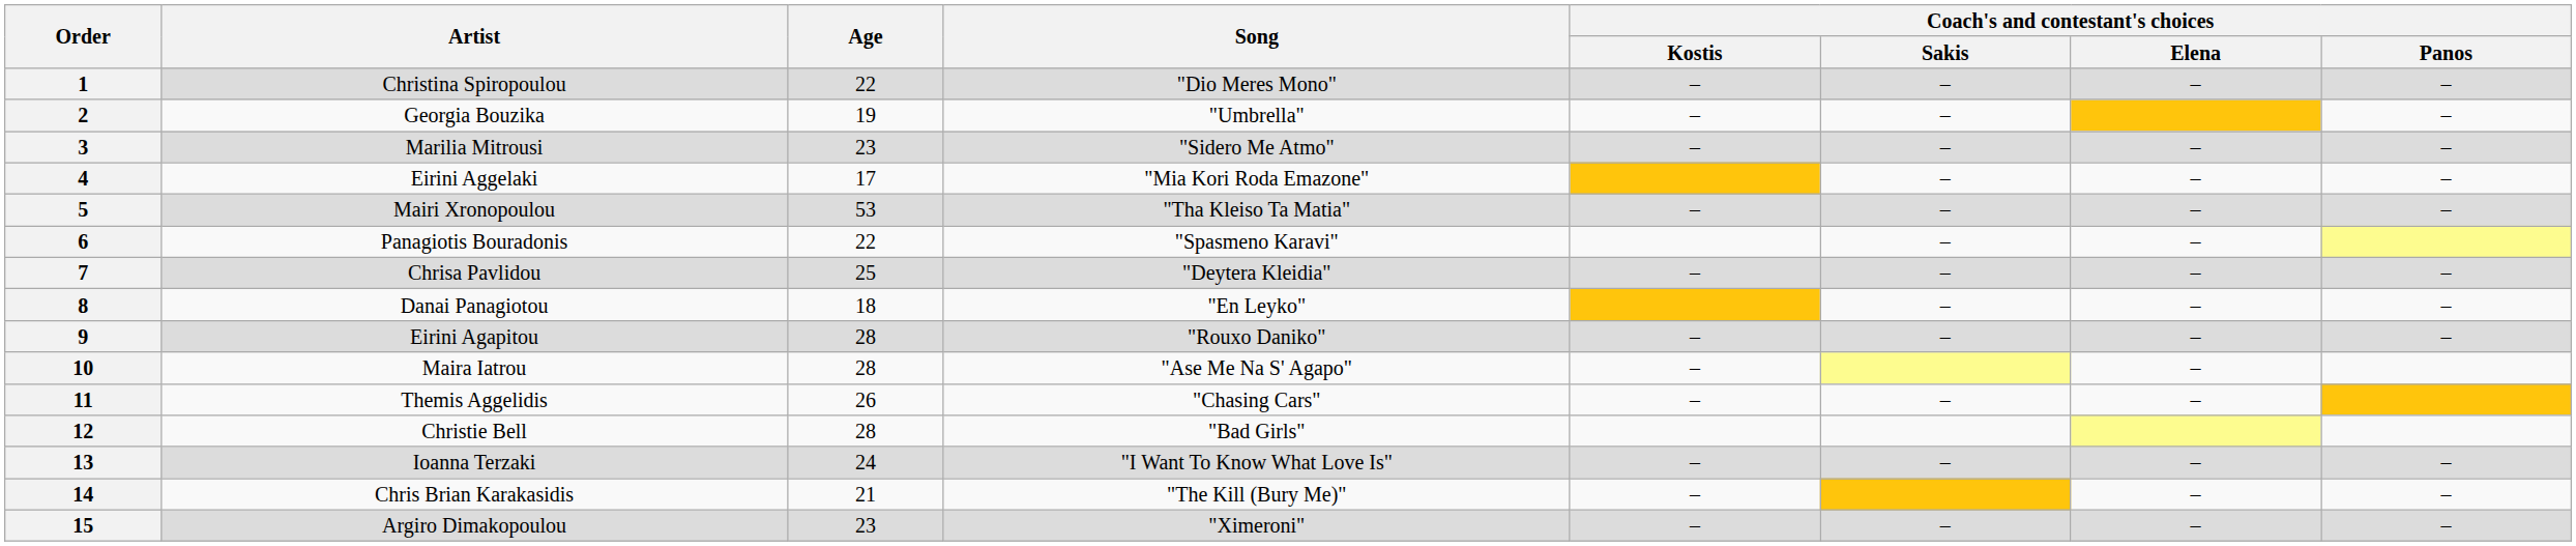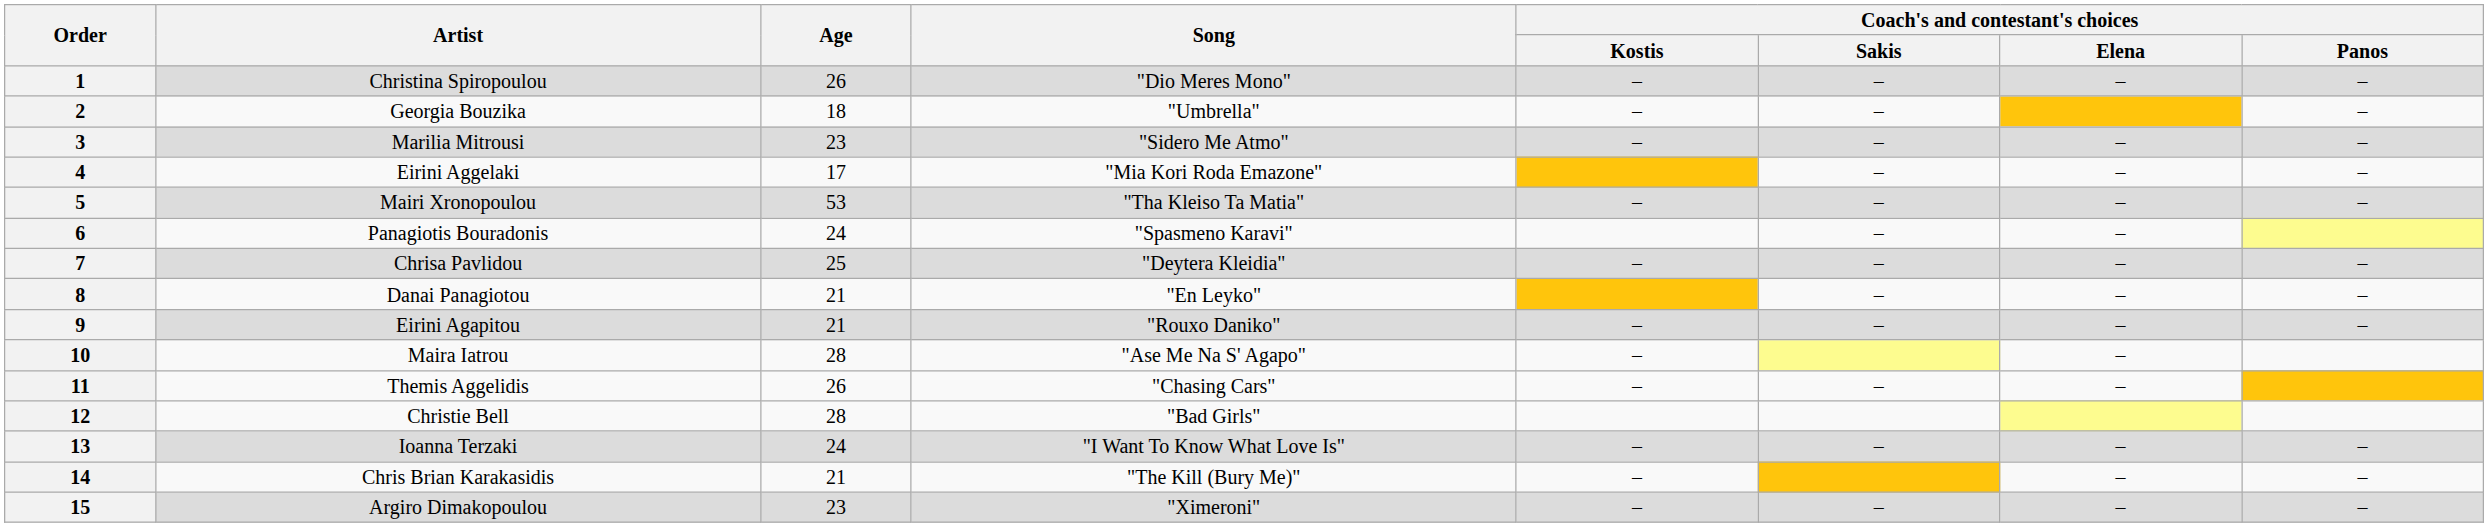 <table class="wikitable" style="text-align:center; line-height:17px; width:100%;">
 <tr>
 <th scope="col" rowspan="2" width="05%">Order</th>
 <th scope="col" rowspan="2" width="20%">Artist</th>
 <th scope="col" rowspan="2" width="05%">Age</th>
 <th scope="col" rowspan="2" width="20%">Song</th>
 <th scope="col" colspan="4" width="32%">Coach's and contestant's choices</th>
 </tr>
 <tr>
 <th width="08%">Kostis</th>
 <th width="08%">Sakis</th>
 <th width="08%">Elena</th>
 <th width="08%">Panos</th>
 </tr>
 <tr style="background: #DCDCDC;" |>
 <th>1</th>
 <td>Christina Spiropoulou</td>
-<td>22</td>
+<td>26</td>
 <td>"Dio Meres Mono"</td>
 <td>–</td>
 <td>–</td>
 <td>–</td>
 <td>–</td>
 </tr>
 <tr>
 <th>2</th>
 <td>Georgia Bouzika</td>
-<td>19</td>
+<td>18</td>
 <td>"Umbrella"</td>
 <td>–</td>
 <td>–</td>
 <td style="background: #FFC50C;"></td>
 <td>–</td>
 </tr>
 <tr style="background: #DCDCDC;" |>
 <th>3</th>
 <td>Marilia Mitrousi</td>
 <td>23</td>
 <td>"Sidero Me Atmo"</td>
 <td>–</td>
 <td>–</td>
 <td>–</td>
 <td>–</td>
 </tr>
 <tr>
 <th>4</th>
 <td>Eirini Aggelaki</td>
 <td>17</td>
 <td>"Mia Kori Roda Emazone"</td>
 <td style="background: #FFC50C;"></td>
 <td>–</td>
 <td>–</td>
 <td>–</td>
 </tr>
 <tr style="background: #DCDCDC;" |>
 <th>5</th>
 <td>Mairi Xronopoulou</td>
 <td>53</td>
 <td>"Tha Kleiso Ta Matia"</td>
 <td>–</td>
 <td>–</td>
 <td>–</td>
 <td>–</td>
 </tr>
 <tr>
 <th>6</th>
 <td>Panagiotis Bouradonis</td>
-<td>22</td>
+<td>24</td>
 <td>"Spasmeno Karavi"</td>
 <td></td>
 <td>–</td>
 <td>–</td>
 <td style="background: #fdfc8f;"></td>
 </tr>
 <tr style="background: #DCDCDC;" |>
 <th>7</th>
 <td>Chrisa Pavlidou</td>
 <td>25</td>
 <td>"Deytera Kleidia"</td>
 <td>–</td>
 <td>–</td>
 <td>–</td>
 <td>–</td>
 </tr>
 <tr>
 <th>8</th>
 <td>Danai Panagiotou</td>
-<td>18</td>
+<td>21</td>
 <td>"En Leyko"</td>
 <td style="background: #FFC50C;"></td>
 <td>–</td>
 <td>–</td>
 <td>–</td>
 </tr>
 <tr style="background: #DCDCDC;" |>
 <th>9</th>
 <td>Eirini Agapitou</td>
-<td>28</td>
+<td>21</td>
 <td>"Rouxo Daniko"</td>
 <td>–</td>
 <td>–</td>
 <td>–</td>
 <td>–</td>
 </tr>
 <tr>
 <th>10</th>
 <td>Maira Iatrou</td>
 <td>28</td>
 <td>"Ase Me Na S' Agapo"</td>
 <td>–</td>
 <td style="background: #fdfc8f;"></td>
 <td>–</td>
 <td></td>
 </tr>
 <tr>
 <th>11</th>
 <td>Themis Aggelidis</td>
 <td>26</td>
 <td>"Chasing Cars"</td>
 <td>–</td>
 <td>–</td>
 <td>–</td>
 <td style="background: #FFC50C;"></td>
 </tr>
 <tr>
 <th>12</th>
 <td>Christie Bell</td>
 <td>28</td>
 <td>"Bad Girls"</td>
 <td></td>
 <td></td>
 <td style="background: #fdfc8f;"></td>
 <td></td>
 </tr>
 <tr style="background: #DCDCDC;" |>
 <th>13</th>
 <td>Ioanna Terzaki</td>
 <td>24</td>
 <td>"I Want To Know What Love Is"</td>
 <td>–</td>
 <td>–</td>
 <td>–</td>
 <td>–</td>
 </tr>
 <tr>
 <th>14</th>
 <td>Chris Brian Karakasidis</td>
 <td>21</td>
 <td>"The Kill (Bury Me)"</td>
 <td>–</td>
 <td style="background: #FFC50C;"></td>
 <td>–</td>
 <td>–</td>
 </tr>
 <tr style="background: #DCDCDC;" |>
 <th>15</th>
 <td>Argiro Dimakopoulou</td>
 <td>23</td>
 <td>"Ximeroni"</td>
 <td>–</td>
 <td>–</td>
 <td>–</td>
 <td>–</td>
 </tr>
 </table>
